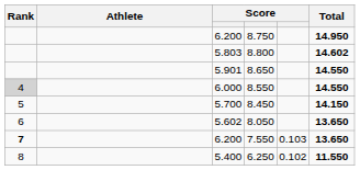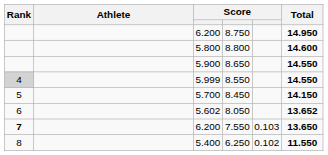 <table class=wikitable style="text-align:center">
 <tr>
 <th width="40" rowspan="2">Rank</th>
 <th width="250" rowspan="2">Athlete</th>
 <th width="60" colspan="3">Score</th>
 <th width="60" rowspan="2">Total</th>
 </tr>
 <tr>
 <th></th>
 <th></th>
 <th></th>
 </tr>
 <tr>
 <td></td>
 <td align="left"></td>
 <td>6.200</td>
 <td>8.750</td>
 <td></td>
 <td><strong>14.950</strong></td>
 </tr>
 <tr>
 <td></td>
 <td align="left"></td>
-<td>5.803</td>
+<td>5.800</td>
 <td>8.800</td>
 <td></td>
-<td><strong>14.602</strong></td>
+<td><strong>14.600</strong></td>
 </tr>
 <tr>
 <td></td>
 <td align="left"></td>
-<td>5.901</td>
+<td>5.900</td>
 <td>8.650</td>
 <td></td>
 <td><strong>14.550</strong></td>
 </tr>
 <tr>
 <td style="background: lightgrey;">4</td>
 <td align="left"></td>
-<td>6.000</td>
+<td>5.999</td>
 <td>8.550</td>
 <td></td>
 <td><strong>14.550</strong></td>
 </tr>
 <tr>
 <td>5</td>
 <td align="left"></td>
 <td>5.700</td>
 <td>8.450</td>
 <td></td>
 <td><strong>14.150</strong></td>
 </tr>
 <tr>
 <td>6</td>
 <td align="left"></td>
 <td>5.602</td>
 <td>8.050</td>
 <td></td>
-<td><strong>13.650</strong></td>
+<td><strong>13.652</strong></td>
 </tr>
 <tr>
 <td><strong>7</strong></td>
 <td align="left"></td>
 <td>6.200</td>
 <td>7.550</td>
 <td>0.103</td>
 <td><strong>13.650</strong></td>
 </tr>
 <tr>
 <td>8</td>
 <td align="left"></td>
 <td>5.400</td>
 <td>6.250</td>
 <td>0.102</td>
 <td><strong>11.550</strong></td>
 </tr>
 </table>
